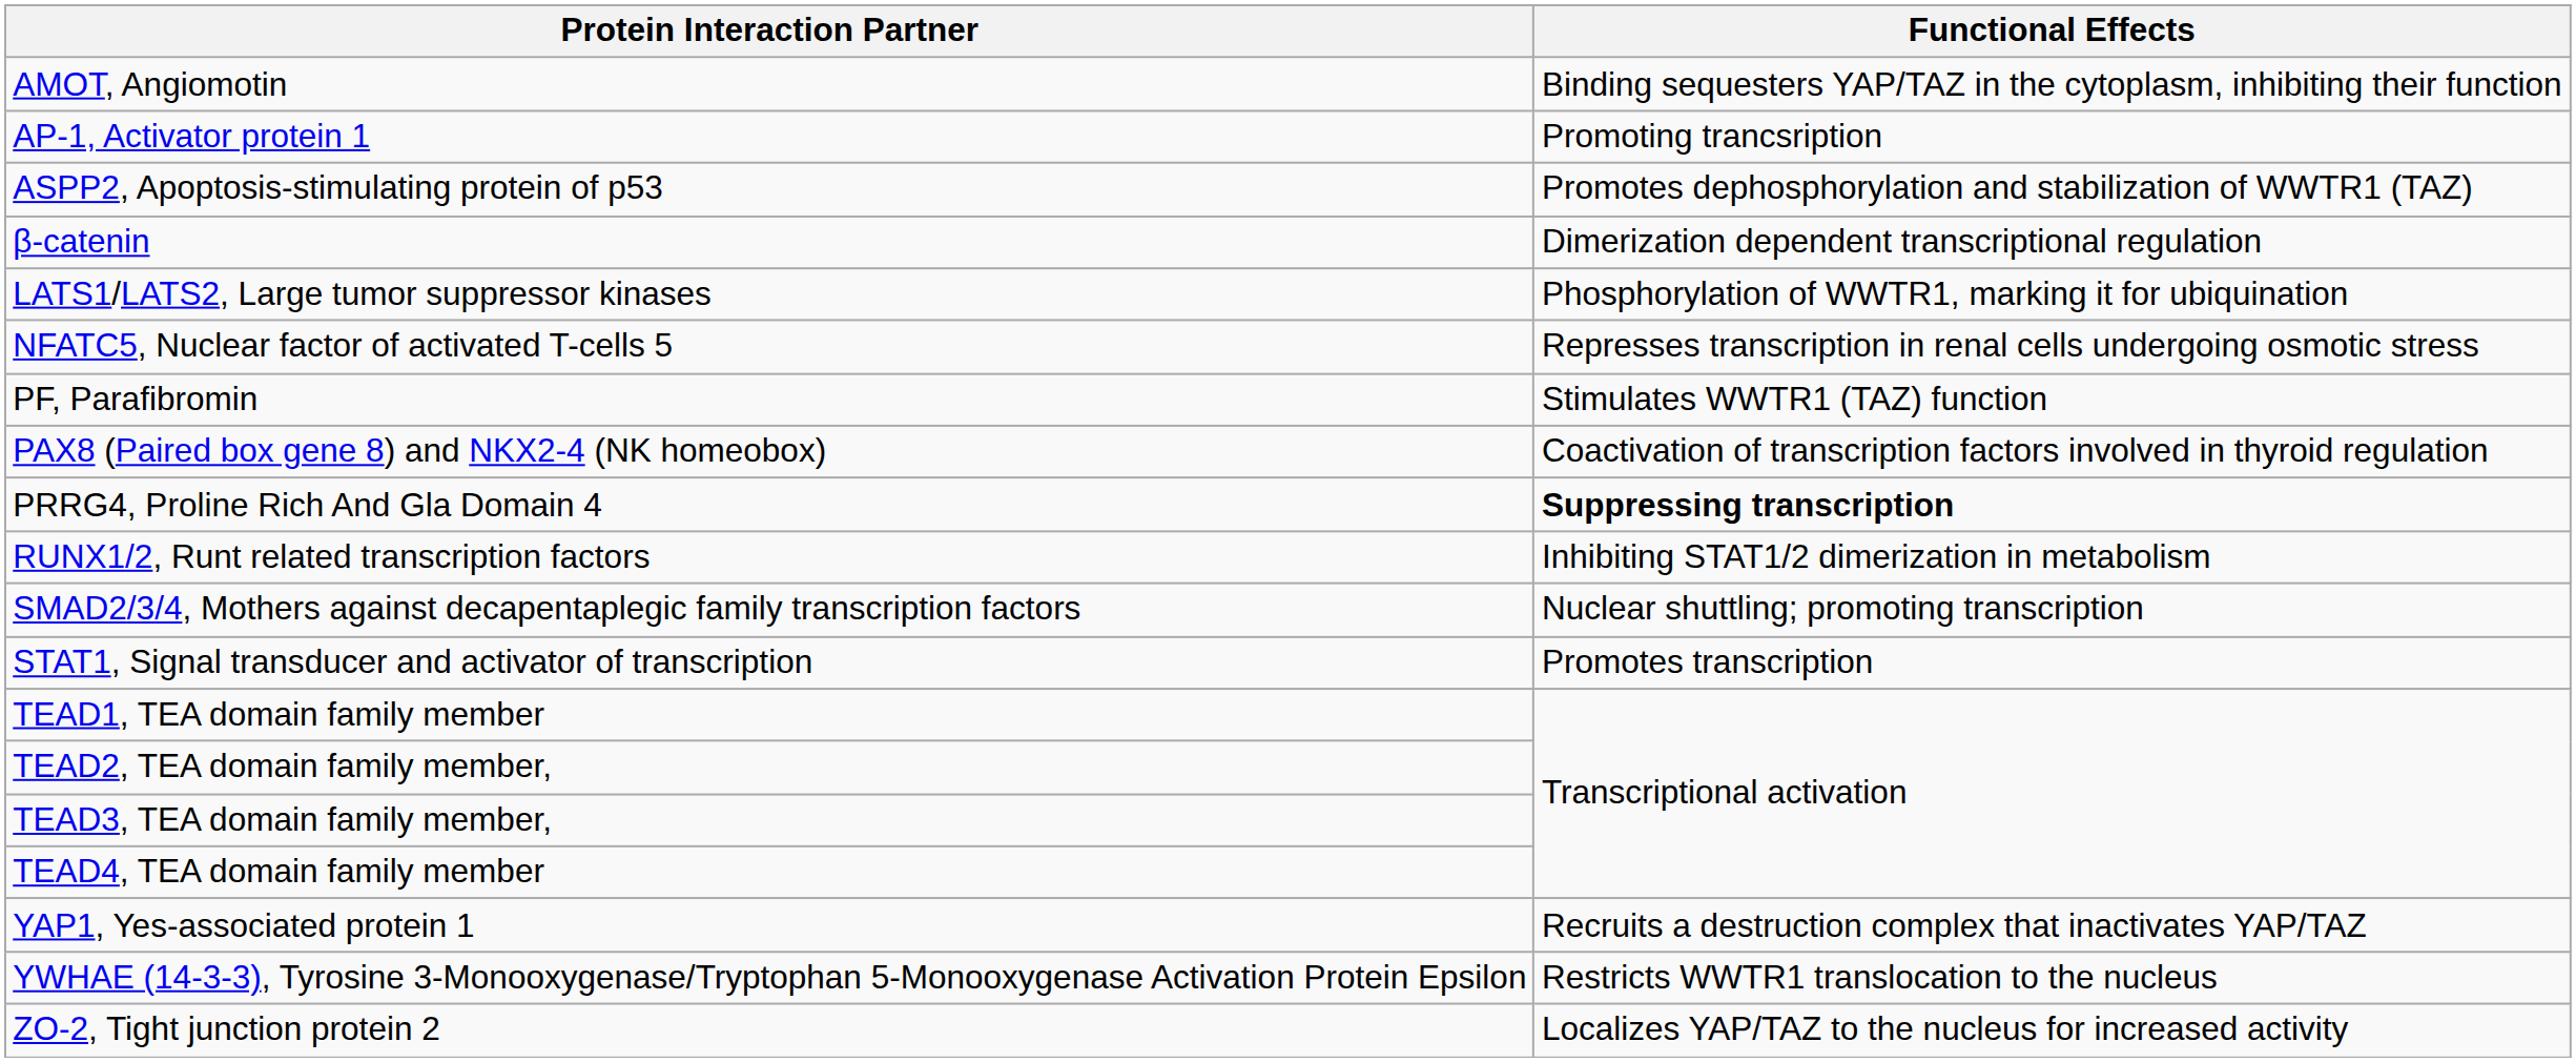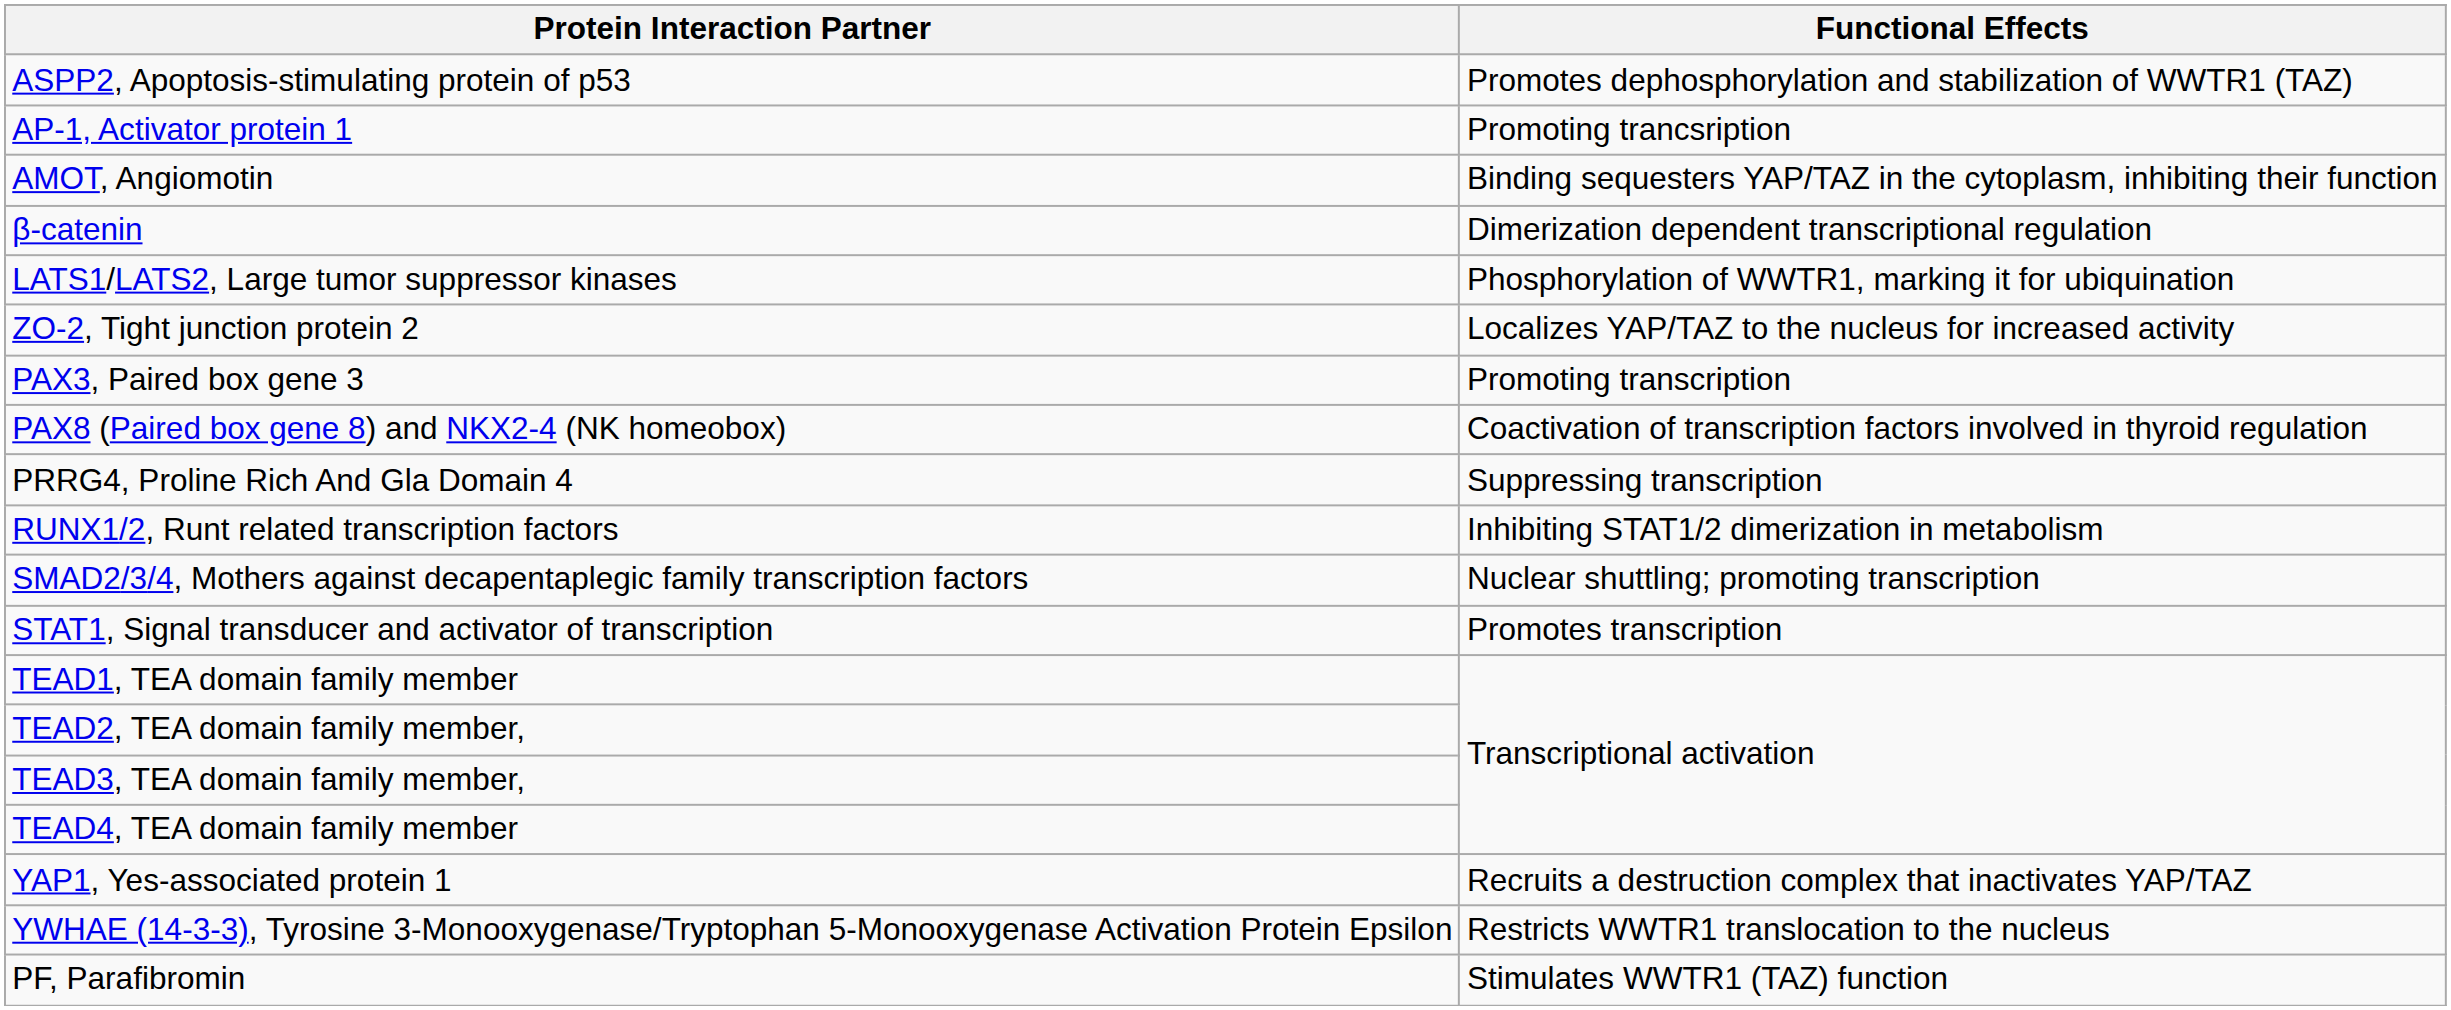 <table class="wikitable">
 <tr>
 <th>Protein Interaction Partner</th>
 <th>Functional Effects</th>
 </tr>
 <tr>
-<td><a href='#'>AMOT</a>, Angiomotin</td>
-<td>Binding sequesters YAP/TAZ in the cytoplasm, inhibiting their function</td>
+<td><a href='#'>ASPP2</a>, Apoptosis-stimulating protein of p53</td>
+<td>Promotes dephosphorylation and stabilization of WWTR1 (TAZ)</td>
 </tr>
 <tr>
 <td><a href='#'>AP-1, Activator protein 1</a></td>
 <td>Promoting trancsription</td>
 </tr>
 <tr>
-<td><a href='#'>ASPP2</a>, Apoptosis-stimulating protein of p53</td>
-<td>Promotes dephosphorylation and stabilization of WWTR1 (TAZ)</td>
+<td><a href='#'>AMOT</a>, Angiomotin</td>
+<td>Binding sequesters YAP/TAZ in the cytoplasm, inhibiting their function</td>
 </tr>
 <tr>
 <td><a href='#'>β-catenin</a></td>
 <td>Dimerization dependent transcriptional regulation</td>
 </tr>
 <tr>
 <td><a href='#'>LATS1</a>/<a href='#'>LATS2</a>, Large tumor suppressor kinases</td>
 <td>Phosphorylation of WWTR1, marking it for ubiquination</td>
 </tr>
 <tr>
-<td><a href='#'>NFATC5</a>, Nuclear factor of activated T-cells 5</td>
-<td>Represses transcription in renal cells undergoing osmotic stress</td>
+<td><a href='#'>ZO-2</a>, Tight junction protein 2</td>
+<td>Localizes YAP/TAZ to the nucleus for increased activity</td>
 </tr>
 <tr>
-<td>PF, Parafibromin</td>
-<td>Stimulates WWTR1 (TAZ) function</td>
+<td><a href='#'>PAX3</a>, Paired box gene 3</td>
+<td>Promoting transcription</td>
 </tr>
 <tr>
 <td><a href='#'>PAX8</a> (<a href='#'>Paired box gene 8</a>) and <a href='#'>NKX2-4</a> (NK homeobox)</td>
 <td>Coactivation of transcription factors involved in thyroid regulation</td>
 </tr>
 <tr>
 <td>PRRG4, Proline Rich And Gla Domain 4</td>
-<td><strong>Suppressing transcription</strong></td>
+<td>Suppressing transcription</td>
 </tr>
 <tr>
 <td><a href='#'>RUNX1</a><a href='#'>/2</a>, Runt related transcription factors</td>
 <td>Inhibiting STAT1/2 dimerization in metabolism</td>
 </tr>
 <tr>
 <td><a href='#'>SMAD2</a><a href='#'>/3</a><a href='#'>/4</a>, Mothers against decapentaplegic family transcription factors</td>
 <td>Nuclear shuttling; promoting transcription</td>
 </tr>
 <tr>
 <td><a href='#'>STAT1</a>, Signal transducer and activator of transcription</td>
 <td>Promotes transcription</td>
 </tr>
 <tr>
 <td><a href='#'>TEAD1</a>, TEA domain family member</td>
 <td rowspan="4">Transcriptional activation</td>
 </tr>
 <tr>
 <td><a href='#'>TEAD2</a>, TEA domain family member,</td>
 </tr>
 <tr>
 <td><a href='#'>TEAD3</a>, TEA domain family member,</td>
 </tr>
 <tr>
 <td><a href='#'>TEAD4</a>, TEA domain family member</td>
 </tr>
 <tr>
 <td><a href='#'>YAP1</a>, Yes-associated protein 1</td>
 <td>Recruits a destruction complex that inactivates YAP/TAZ</td>
 </tr>
 <tr>
 <td><a href='#'>YWHAE (14-3-3)</a>, Tyrosine 3-Monooxygenase/Tryptophan 5-Monooxygenase Activation Protein Epsilon</td>
 <td>Restricts WWTR1 translocation to the nucleus</td>
 </tr>
 <tr>
-<td><a href='#'>ZO-2</a>, Tight junction protein 2</td>
-<td>Localizes YAP/TAZ to the nucleus for increased activity</td>
+<td>PF, Parafibromin</td>
+<td>Stimulates WWTR1 (TAZ) function</td>
 </tr>
 </table>
